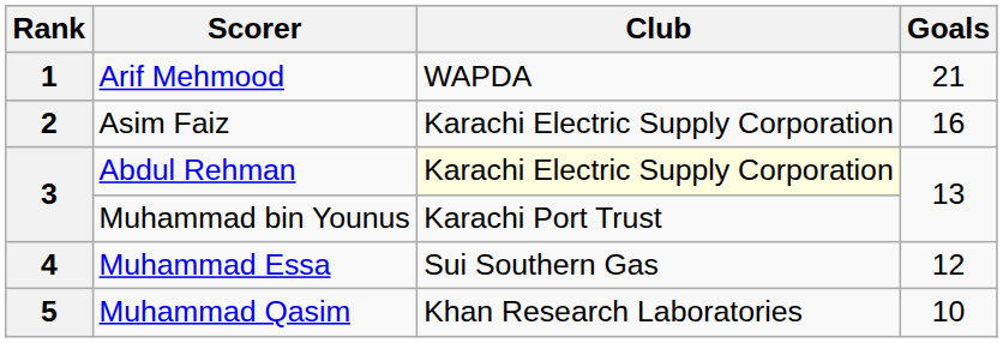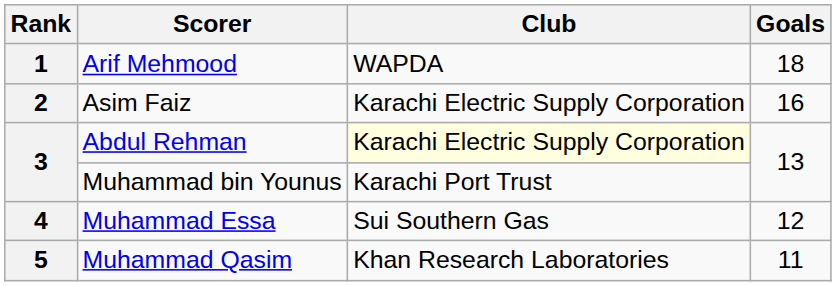 <table class="wikitable">
 <tr>
 <th>Rank</th>
 <th>Scorer</th>
 <th>Club</th>
 <th>Goals</th>
 </tr>
 <tr>
 <th>1</th>
 <td align="left"> <a href='#'>Arif Mehmood</a></td>
 <td align="left">WAPDA</td>
-<td align=center>21</td>
+<td align=center>18</td>
 </tr>
 <tr>
 <th>2</th>
 <td align="left"> Asim Faiz</td>
 <td align="left">Karachi Electric Supply Corporation</td>
 <td align=center>16</td>
 </tr>
 <tr>
 <th rowspan="2">3</th>
 <td align="left"> <a href='#'>Abdul Rehman</a></td>
 <td align="left" style="background: lightyellow;">Karachi Electric Supply Corporation</td>
 <td rowspan="2" align=center>13</td>
 </tr>
 <tr>
 <td align="left"> Muhammad bin Younus</td>
 <td align="left">Karachi Port Trust</td>
 </tr>
 <tr>
 <th>4</th>
 <td align="left"> <a href='#'>Muhammad Essa</a></td>
 <td align="left">Sui Southern Gas</td>
 <td align=center>12</td>
 </tr>
 <tr>
 <th>5</th>
 <td align="left"> <a href='#'>Muhammad Qasim</a></td>
 <td align="left">Khan Research Laboratories</td>
-<td align=center>10</td>
+<td align=center>11</td>
 </tr>
 </table>
